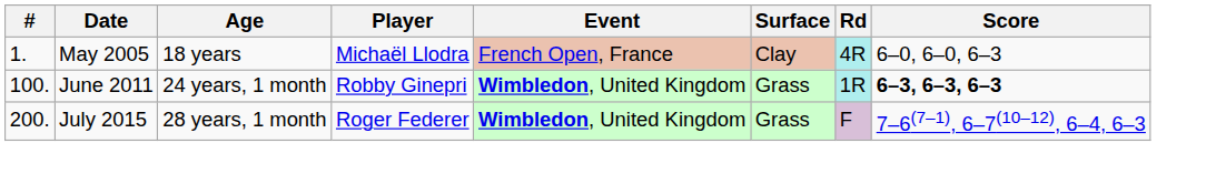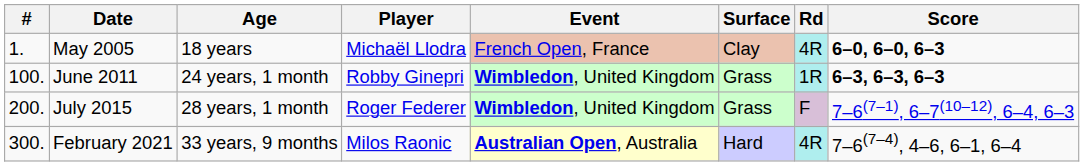 <table class="wikitable sortable">
 <tr>
 <th>#</th>
 <th>Date</th>
 <th>Age</th>
 <th>Player</th>
 <th>Event</th>
 <th>Surface</th>
 <th>Rd</th>
 <th class=unsortable>Score</th>
 </tr>
 <tr>
 <td>1.</td>
 <td>May 2005</td>
 <td>18 years</td>
 <td> <a href='#'>Michaël Llodra</a></td>
 <td bgcolor=ebc2af><a href='#'>French Open</a>, France</td>
 <td bgcolor=ebc2af>Clay</td>
 <td bgcolor=afeeee>4R</td>
-<td>6–0, 6–0, 6–3</td>
+<td><strong>6–0, 6–0, 6–3</strong></td>
 </tr>
 <tr>
 <td>100.</td>
 <td>June 2011</td>
 <td>24 years, 1 month</td>
 <td> <a href='#'>Robby Ginepri</a></td>
 <td style="background:#cfc;"><strong><a href='#'>Wimbledon</a></strong>, United Kingdom</td>
 <td bgcolor=ccffcc>Grass</td>
 <td bgcolor=afeeee>1R</td>
 <td><strong>6–3, 6–3, 6–3</strong></td>
 </tr>
 <tr>
 <td>200.</td>
 <td>July 2015</td>
 <td>28 years, 1 month</td>
 <td> <a href='#'>Roger Federer</a></td>
 <td style="background:#cfc;"><strong><a href='#'>Wimbledon</a></strong>, United Kingdom</td>
 <td bgcolor=ccffcc>Grass</td>
 <td bgcolor=thistle>F</td>
 <td><a href='#'>7–6<sup>(7–1)</sup>, 6–7<sup>(10–12)</sup>, 6–4, 6–3</a></td>
 </tr>
+<tr>
+<td>300.</td>
+<td>February 2021</td>
+<td>33 years, 9 months</td>
+<td> <a href='#'>Milos Raonic</a></td>
+<td bgcolor=ffffcc><strong><a href='#'>Australian Open</a></strong>, Australia</td>
+<td bgcolor=CCCCFF>Hard</td>
+<td bgcolor=afeeee>4R</td>
+<td>7–6<sup>(7–4)</sup>, 4–6, 6–1, 6–4</td>
+</tr>
 </table>
